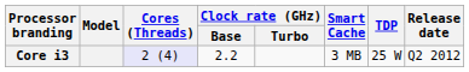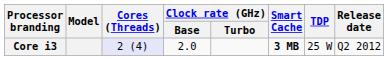 <table class="wikitable sortable nowrap" style="text-align: center;">
 <tr>
 <th class="unsortable" rowspan="2">Processor<br>branding</th>
 <th rowspan="2">Model</th>
 <th class="unsortable" rowspan="2"><a href='#'>Cores</a><br>(<a href='#'>Threads</a>)</th>
 <th colspan="2"><a href='#'>Clock rate</a> (GHz)</th>
 <th class="unsortable" rowspan="2"><a href='#'>Smart<br>Cache</a></th>
 <th rowspan="2"><a href='#'>TDP</a></th>
 <th rowspan="2">Release<br>date</th>
 </tr>
 <tr>
 <th class="unsortable">Base</th>
 <th class="unsortable">Turbo</th>
 </tr>
 <tr>
 <th>Core i3</th>
 <th style="text-align:left;" data-sort-value="sku1"></th>
 <td style="background: lavender;">2 (4)</td>
-<td>2.2</td>
+<td>2.0</td>
 <td></td>
-<td>3 MB</td>
+<td><strong>3 MB</strong></td>
 <td>25 W</td>
 <td>Q2 2012</td>
 </tr>
 </table>
